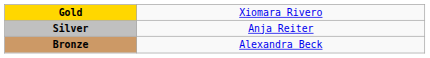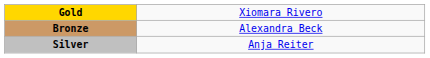 <table class="wikitable" style="text-align:center; " width="35%">
 <tr>
 <td bgcolor="gold"><strong>Gold</strong></td>
 <td><a href='#'>Xiomara Rivero</a><br>  <small><em></em></small></td>
 </tr>
 <tr>
+<td bgcolor="CC9966"><strong>Bronze</strong></td>
+<td><a href='#'>Alexandra Beck</a><br>  <small><em></em></small></td>
+</tr>
+<tr>
 <td bgcolor="silver"><strong>Silver</strong></td>
 <td><a href='#'>Anja Reiter</a><br>  <small><em></em></small></td>
 </tr>
-<tr>
-<td bgcolor="CC9966"><strong>Bronze</strong></td>
-<td><a href='#'>Alexandra Beck</a><br>  <small><em></em></small></td>
-</tr>
 </table>
